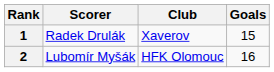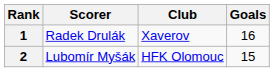 <table class="wikitable" style="text-align:center">
 <tr>
 <th>Rank</th>
 <th>Scorer</th>
 <th>Club</th>
 <th>Goals</th>
 </tr>
 <tr>
 <th>1</th>
 <td align="left"> <a href='#'>Radek Drulák</a></td>
 <td align="left"><a href='#'>Xaverov</a></td>
-<td>15</td>
+<td>16</td>
 </tr>
 <tr>
 <th>2</th>
 <td align="left"> <a href='#'>Lubomír Myšák</a></td>
 <td align="left"><a href='#'>HFK Olomouc</a></td>
-<td>16</td>
+<td>15</td>
 </tr>
 </table>
